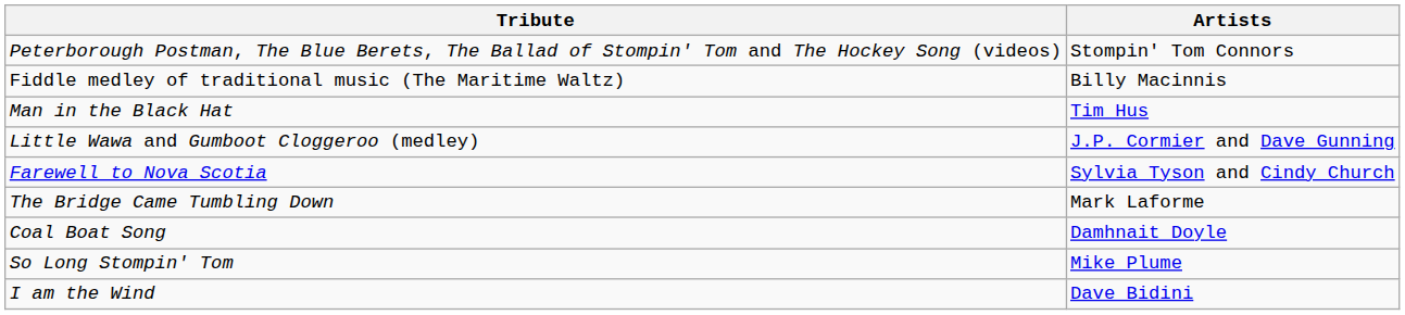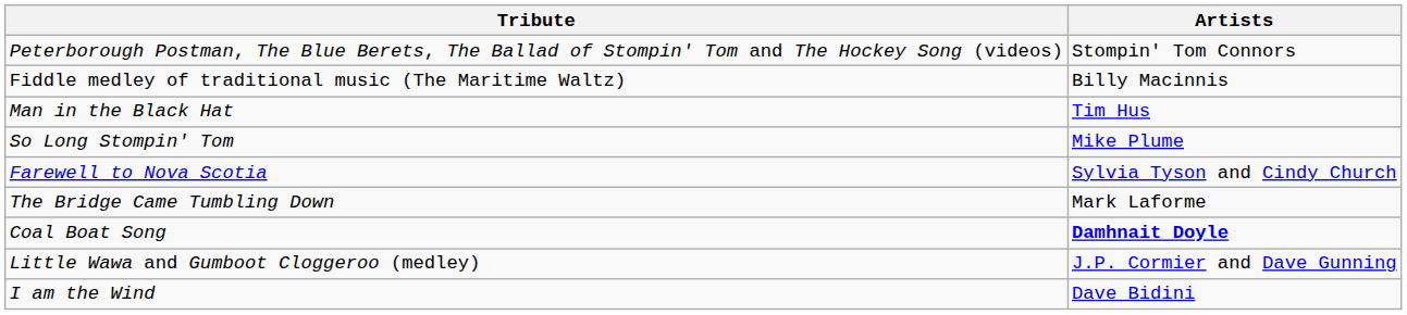 <table class="wikitable">
 <tr>
 <th>Tribute</th>
 <th>Artists</th>
 </tr>
 <tr>
 <td><em>Peterborough Postman</em>, <em>The Blue Berets</em>, <em>The Ballad of Stompin' Tom</em> and <em>The Hockey Song</em> (videos)</td>
 <td>Stompin' Tom Connors</td>
 </tr>
 <tr>
 <td>Fiddle medley of traditional music (The Maritime Waltz)</td>
 <td>Billy Macinnis</td>
 </tr>
 <tr>
 <td><em>Man in the Black Hat</em></td>
 <td><a href='#'>Tim Hus</a></td>
 </tr>
 <tr>
-<td><em>Little Wawa</em> and <em>Gumboot Cloggeroo</em> (medley)</td>
-<td><a href='#'>J.P. Cormier</a> and <a href='#'>Dave Gunning</a></td>
+<td><em>So Long Stompin' Tom</em></td>
+<td><a href='#'>Mike Plume</a></td>
 </tr>
 <tr>
 <td><em><a href='#'>Farewell to Nova Scotia</a></em></td>
 <td><a href='#'>Sylvia Tyson</a> and <a href='#'>Cindy Church</a></td>
 </tr>
 <tr>
 <td><em>The Bridge Came Tumbling Down</em></td>
 <td>Mark Laforme</td>
 </tr>
 <tr>
 <td><em>Coal Boat Song</em></td>
-<td><a href='#'>Damhnait Doyle</a></td>
+<td><strong><a href='#'>Damhnait Doyle</a></strong></td>
 </tr>
 <tr>
-<td><em>So Long Stompin' Tom</em></td>
-<td><a href='#'>Mike Plume</a></td>
+<td><em>Little Wawa</em> and <em>Gumboot Cloggeroo</em> (medley)</td>
+<td><a href='#'>J.P. Cormier</a> and <a href='#'>Dave Gunning</a></td>
 </tr>
 <tr>
 <td><em>I am the Wind</em></td>
 <td><a href='#'>Dave Bidini</a></td>
 </tr>
 </table>
